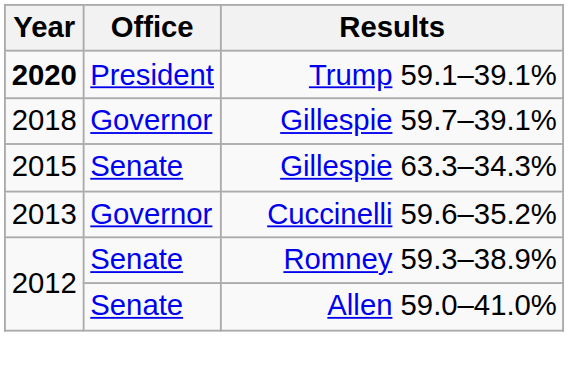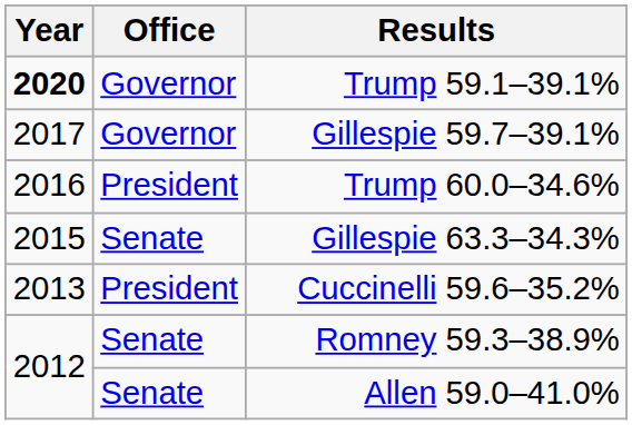 <table class=wikitable>
 <tr>
 <th width="30">Year</th>
 <th width="60">Office</th>
 <th width="180">Results</th>
 </tr>
 <tr>
 <td><strong>2020</strong></td>
-<td><a href='#'>President</a></td>
+<td><a href='#'>Governor</a></td>
 <td align="right" ><a href='#'>Trump</a> 59.1–39.1%</td>
 </tr>
 <tr>
-<td>2018</td>
+<td>2017</td>
 <td><a href='#'>Governor</a></td>
 <td align="right" ><a href='#'>Gillespie</a> 59.7–39.1%</td>
+</tr>
+<tr>
+<td>2016</td>
+<td><a href='#'>President</a></td>
+<td align="right" ><a href='#'>Trump</a> 60.0–34.6%</td>
 </tr>
 <tr>
 <td>2015</td>
 <td><a href='#'>Senate</a></td>
 <td align="right" ><a href='#'>Gillespie</a> 63.3–34.3%</td>
 </tr>
 <tr>
 <td>2013</td>
-<td><a href='#'>Governor</a></td>
+<td><a href='#'>President</a></td>
 <td align="right" ><a href='#'>Cuccinelli</a> 59.6–35.2%</td>
 </tr>
 <tr>
 <td rowspan="2">2012</td>
 <td><a href='#'>Senate</a></td>
 <td align="right" ><a href='#'>Romney</a> 59.3–38.9%</td>
 </tr>
 <tr>
 <td><a href='#'>Senate</a></td>
 <td align="right" ><a href='#'>Allen</a> 59.0–41.0%</td>
 </tr>
 </table>
